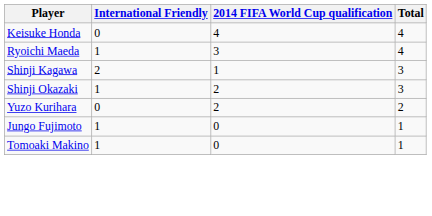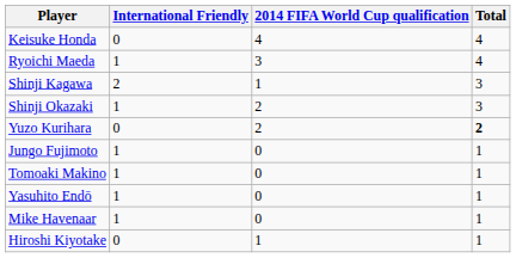 <table class="wikitable sortable" style="text-align: left;">
 <tr>
 <th>Player</th>
 <th><a href='#'>International Friendly</a></th>
 <th><a href='#'>2014 FIFA World Cup qualification</a></th>
 <th>Total</th>
 </tr>
 <tr>
 <td><a href='#'>Keisuke Honda</a></td>
 <td>0</td>
 <td>4</td>
 <td>4</td>
 </tr>
 <tr>
 <td><a href='#'>Ryoichi Maeda</a></td>
 <td>1</td>
 <td>3</td>
 <td>4</td>
 </tr>
 <tr>
 <td><a href='#'>Shinji Kagawa</a></td>
 <td>2</td>
 <td>1</td>
 <td>3</td>
 </tr>
 <tr>
 <td><a href='#'>Shinji Okazaki</a></td>
 <td>1</td>
 <td>2</td>
 <td>3</td>
 </tr>
 <tr>
 <td><a href='#'>Yuzo Kurihara</a></td>
 <td>0</td>
 <td>2</td>
-<td>2</td>
+<td><strong>2</strong></td>
 </tr>
 <tr>
 <td><a href='#'>Jungo Fujimoto</a></td>
 <td>1</td>
 <td>0</td>
 <td>1</td>
 </tr>
 <tr>
 <td><a href='#'>Tomoaki Makino</a></td>
 <td>1</td>
 <td>0</td>
 <td>1</td>
 </tr>
+<tr>
+<td><a href='#'>Yasuhito Endō</a></td>
+<td>1</td>
+<td>0</td>
+<td>1</td>
+</tr>
+<tr>
+<td><a href='#'>Mike Havenaar</a></td>
+<td>1</td>
+<td>0</td>
+<td>1</td>
+</tr>
+<tr>
+<td><a href='#'>Hiroshi Kiyotake</a></td>
+<td>0</td>
+<td>1</td>
+<td>1</td>
+</tr>
 </table>
